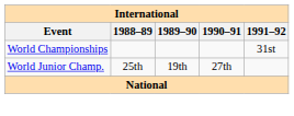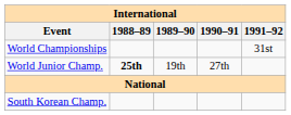 <table class="wikitable" style="text-align:center">
 <tr>
 <th style="background-color: #ffdead;" colspan=5 align=center><strong>International</strong></th>
 </tr>
 <tr>
 <th>Event</th>
 <th>1988–89</th>
 <th>1989–90</th>
 <th>1990–91</th>
 <th>1991–92</th>
 </tr>
 <tr>
 <td align=left><a href='#'>World Championships</a></td>
 <td></td>
 <td></td>
 <td></td>
 <td>31st</td>
 </tr>
 <tr>
 <td align=left><a href='#'>World Junior Champ.</a></td>
-<td>25th</td>
+<td><strong>25th</strong></td>
 <td>19th</td>
 <td>27th</td>
 <td></td>
 </tr>
 <tr>
 <th style="background-color: #ffdead;" colspan=5 align=center><strong>National</strong></th>
 </tr>
+<tr>
+<td align=left><a href='#'>South Korean Champ.</a></td>
+<td></td>
+<td></td>
+<td></td>
+<td></td>
+</tr>
 </table>
